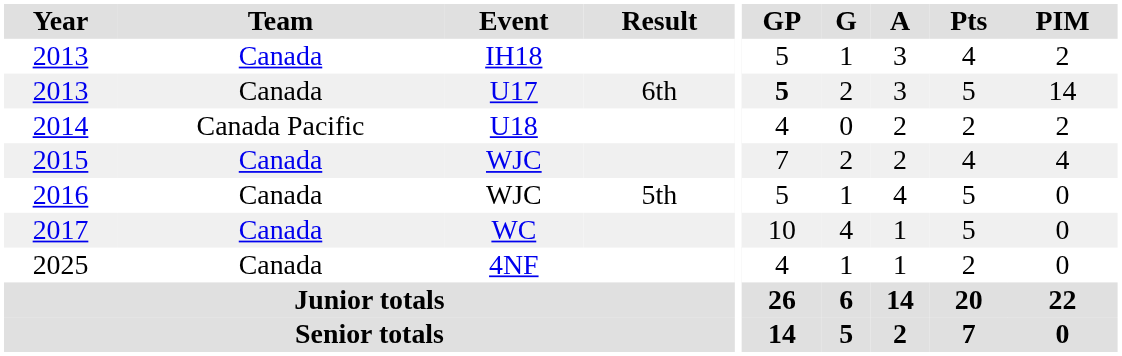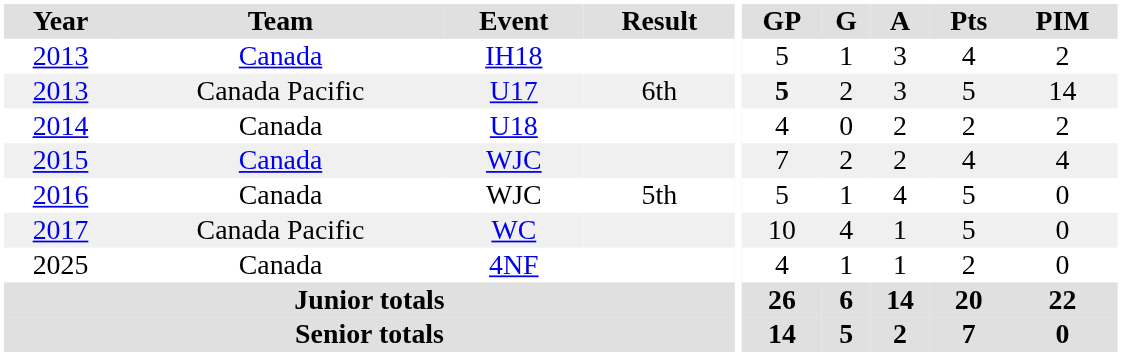 <table border="0" cellpadding="1" cellspacing="0" ID="Table3" style="text-align:center; width:40em">
 <tr ALIGN="center" bgcolor="#e0e0e0">
 <th>Year</th>
 <th>Team</th>
 <th>Event</th>
 <th>Result</th>
 <th rowspan="99" bgcolor="#ffffff"></th>
 <th>GP</th>
 <th>G</th>
 <th>A</th>
 <th>Pts</th>
 <th>PIM</th>
 </tr>
 <tr>
 <td><a href='#'>2013</a></td>
 <td><a href='#'>Canada</a></td>
 <td><a href='#'>IH18</a></td>
 <td></td>
 <td>5</td>
 <td>1</td>
 <td>3</td>
 <td>4</td>
 <td>2</td>
 </tr>
 <tr>
 </tr>
 <tr bgcolor="#f0f0f0">
 <td><a href='#'>2013</a></td>
-<td>Canada</td>
+<td>Canada Pacific</td>
 <td><a href='#'>U17</a></td>
 <td>6th</td>
 <td><strong>5</strong></td>
 <td>2</td>
 <td>3</td>
 <td>5</td>
 <td>14</td>
 </tr>
 <tr>
 <td><a href='#'>2014</a></td>
-<td>Canada Pacific</td>
+<td>Canada</td>
 <td><a href='#'>U18</a></td>
 <td></td>
 <td>4</td>
 <td>0</td>
 <td>2</td>
 <td>2</td>
 <td>2</td>
 </tr>
 <tr bgcolor="#f0f0f0">
 <td><a href='#'>2015</a></td>
 <td><a href='#'>Canada</a></td>
 <td><a href='#'>WJC</a></td>
 <td></td>
 <td>7</td>
 <td>2</td>
 <td>2</td>
 <td>4</td>
 <td>4</td>
 </tr>
 <tr>
 <td><a href='#'>2016</a></td>
 <td>Canada</td>
 <td>WJC</td>
 <td>5th</td>
 <td>5</td>
 <td>1</td>
 <td>4</td>
 <td>5</td>
 <td>0</td>
 </tr>
 <tr bgcolor="#f0f0f0">
 <td><a href='#'>2017</a></td>
-<td><a href='#'>Canada</a></td>
+<td>Canada Pacific</td>
 <td><a href='#'>WC</a></td>
 <td></td>
 <td>10</td>
 <td>4</td>
 <td>1</td>
 <td>5</td>
 <td>0</td>
 </tr>
 <tr>
 <td>2025</td>
 <td>Canada</td>
 <td><a href='#'>4NF</a></td>
 <td></td>
 <td>4</td>
 <td>1</td>
 <td>1</td>
 <td>2</td>
 <td>0</td>
 </tr>
 <tr bgcolor="#e0e0e0">
 <th colspan="4">Junior totals</th>
 <th>26</th>
 <th>6</th>
 <th>14</th>
 <th>20</th>
 <th>22</th>
 </tr>
 <tr bgcolor="#e0e0e0">
 <th colspan="4">Senior totals</th>
 <th>14</th>
 <th>5</th>
 <th>2</th>
 <th>7</th>
 <th>0</th>
 </tr>
 </table>
